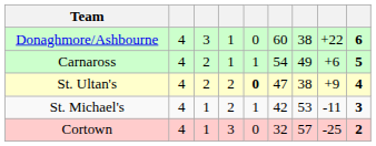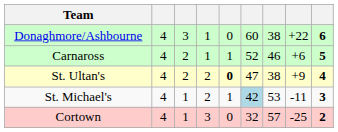 <table class="wikitable" style="text-align:center">
 <tr>
 <th width="175">Team</th>
 <th width="20"></th>
 <th width="20"></th>
 <th width="20"></th>
 <th width="20"></th>
 <th width="20"></th>
 <th width="20"></th>
 <th width="20"></th>
 <th width="20"></th>
 </tr>
 <tr style="background:#cfc;">
 <td><a href='#'>Donaghmore/Ashbourne</a></td>
 <td>4</td>
 <td>3</td>
 <td>1</td>
 <td>0</td>
 <td>60</td>
 <td>38</td>
 <td>+22</td>
 <td><strong>6</strong></td>
 </tr>
 <tr style="background:#cfc;">
 <td>Carnaross</td>
 <td>4</td>
 <td>2</td>
 <td>1</td>
 <td>1</td>
-<td>54</td>
-<td>49</td>
+<td>52</td>
+<td>46</td>
 <td>+6</td>
 <td><strong>5</strong></td>
 </tr>
 <tr style="background:#ffffcc;">
 <td>St. Ultan's</td>
 <td>4</td>
 <td>2</td>
 <td>2</td>
 <td><strong>0</strong></td>
 <td>47</td>
 <td>38</td>
 <td>+9</td>
 <td><strong>4</strong></td>
 </tr>
 <tr>
 <td>St. Michael's</td>
 <td>4</td>
 <td>1</td>
 <td>2</td>
 <td>1</td>
-<td>42</td>
+<td style="background: lightblue;">42</td>
 <td>53</td>
 <td>-11</td>
 <td><strong>3</strong></td>
 </tr>
 <tr style="background:#fcc;">
 <td>Cortown</td>
 <td>4</td>
 <td>1</td>
 <td>3</td>
 <td>0</td>
 <td>32</td>
 <td>57</td>
 <td>-25</td>
 <td><strong>2</strong></td>
 </tr>
 </table>
